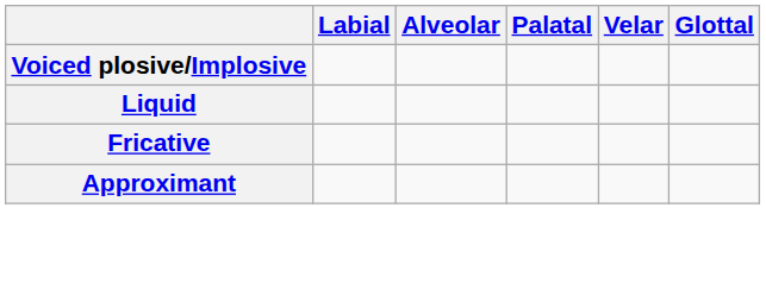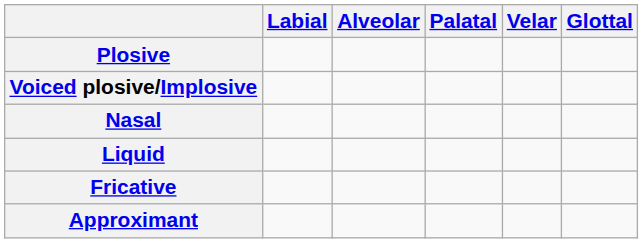 <table class="wikitable" style=text-align:center>
 <tr>
 <th></th>
 <th><a href='#'>Labial</a></th>
 <th><a href='#'>Alveolar</a></th>
 <th><a href='#'>Palatal</a></th>
 <th><a href='#'>Velar</a></th>
 <th><a href='#'>Glottal</a></th>
 </tr>
 <tr>
+<th><a href='#'>Plosive</a></th>
+<td></td>
+<td></td>
+<td></td>
+<td></td>
+<td></td>
+</tr>
+<tr>
 <th><a href='#'>Voiced</a> plosive/<a href='#'>Implosive</a></th>
+<td></td>
+<td></td>
+<td></td>
+<td></td>
+<td></td>
+</tr>
+<tr>
+<th><a href='#'>Nasal</a></th>
 <td></td>
 <td></td>
 <td></td>
 <td></td>
 <td></td>
 </tr>
 <tr>
 <th><a href='#'>Liquid</a></th>
 <td></td>
 <td><br></td>
 <td></td>
 <td></td>
 <td></td>
 </tr>
 <tr>
 <th><a href='#'>Fricative</a></th>
 <td></td>
 <td></td>
 <td></td>
 <td></td>
 <td></td>
 </tr>
 <tr>
 <th><a href='#'>Approximant</a></th>
 <td></td>
 <td></td>
 <td></td>
 <td></td>
 <td></td>
 </tr>
 </table>
